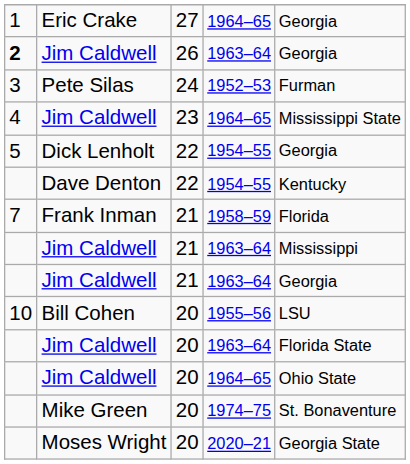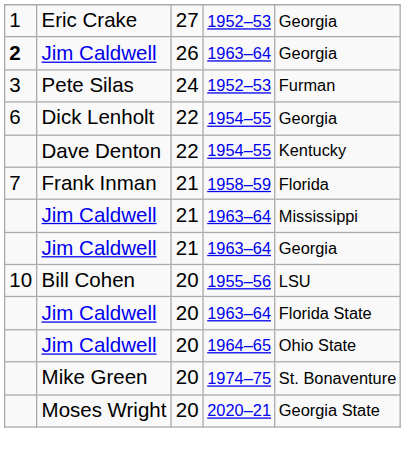 <table class="wikitable">
 <tr>
 </tr>
 <tr>
 <td>1</td>
 <td>Eric Crake</td>
 <td>27</td>
-<td style="font-size:80%;"><a href='#'>1964–65</a></td>
+<td style="font-size:80%;"><a href='#'>1952–53</a></td>
 <td style="font-size:80%;">Georgia</td>
 </tr>
 <tr>
 <td><strong>2</strong></td>
 <td><a href='#'>Jim Caldwell</a></td>
 <td>26</td>
 <td style="font-size:80%;"><a href='#'>1963–64</a></td>
 <td style="font-size:80%;">Georgia</td>
 </tr>
 <tr>
 <td>3</td>
 <td>Pete Silas</td>
 <td>24</td>
 <td style="font-size:80%;"><a href='#'>1952–53</a></td>
 <td style="font-size:80%;">Furman</td>
 </tr>
 <tr>
-<td>4</td>
-<td><a href='#'>Jim Caldwell</a></td>
-<td>23</td>
-<td style="font-size:80%;"><a href='#'>1964–65</a></td>
-<td style="font-size:80%;">Mississippi State</td>
-</tr>
-<tr>
-<td>5</td>
+<td>6</td>
 <td>Dick Lenholt</td>
 <td>22</td>
 <td style="font-size:80%;"><a href='#'>1954–55</a></td>
 <td style="font-size:80%;">Georgia</td>
 </tr>
 <tr>
 <td></td>
 <td>Dave Denton</td>
 <td>22</td>
 <td style="font-size:80%;"><a href='#'>1954–55</a></td>
 <td style="font-size:80%;">Kentucky</td>
 </tr>
 <tr>
 <td>7</td>
 <td>Frank Inman</td>
 <td>21</td>
 <td style="font-size:80%;"><a href='#'>1958–59</a></td>
 <td style="font-size:80%;">Florida</td>
 </tr>
 <tr>
 <td></td>
 <td><a href='#'>Jim Caldwell</a></td>
 <td>21</td>
 <td style="font-size:80%;"><a href='#'>1963–64</a></td>
 <td style="font-size:80%;">Mississippi</td>
 </tr>
 <tr>
 <td></td>
 <td><a href='#'>Jim Caldwell</a></td>
 <td>21</td>
 <td style="font-size:80%;"><a href='#'>1963–64</a></td>
 <td style="font-size:80%;">Georgia</td>
 </tr>
 <tr>
 <td>10</td>
 <td>Bill Cohen</td>
 <td>20</td>
 <td style="font-size:80%;"><a href='#'>1955–56</a></td>
 <td style="font-size:80%;">LSU</td>
 </tr>
 <tr>
 <td></td>
 <td><a href='#'>Jim Caldwell</a></td>
 <td>20</td>
 <td style="font-size:80%;"><a href='#'>1963–64</a></td>
 <td style="font-size:80%;">Florida State</td>
 </tr>
 <tr>
 <td></td>
 <td><a href='#'>Jim Caldwell</a></td>
 <td>20</td>
 <td style="font-size:80%;"><a href='#'>1964–65</a></td>
 <td style="font-size:80%;">Ohio State</td>
 </tr>
 <tr>
 <td></td>
 <td>Mike Green</td>
 <td>20</td>
 <td style="font-size:80%;"><a href='#'>1974–75</a></td>
 <td style="font-size:80%;">St. Bonaventure</td>
 </tr>
 <tr>
 <td></td>
 <td>Moses Wright</td>
 <td>20</td>
 <td style="font-size:80%;"><a href='#'>2020–21</a></td>
 <td style="font-size:80%;">Georgia State</td>
 </tr>
 </table>
